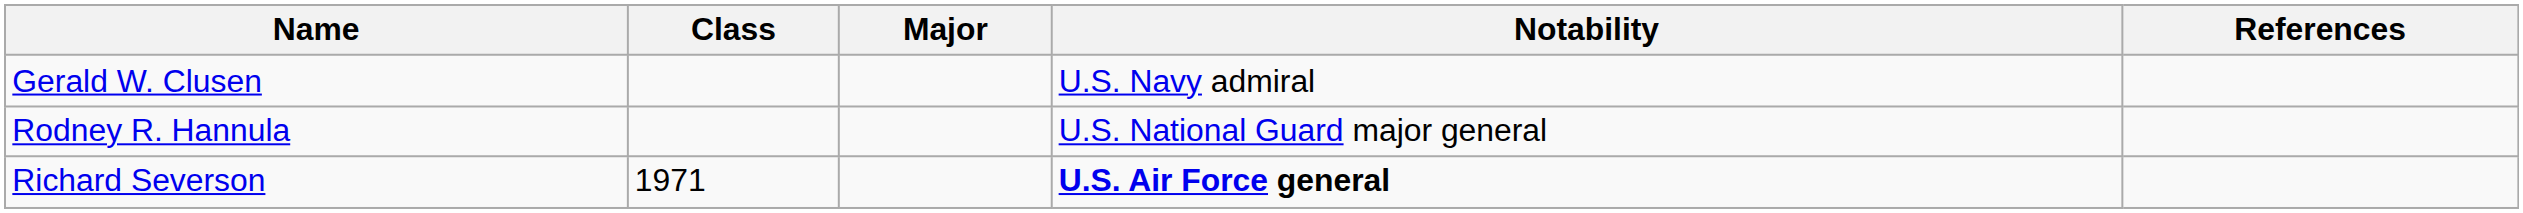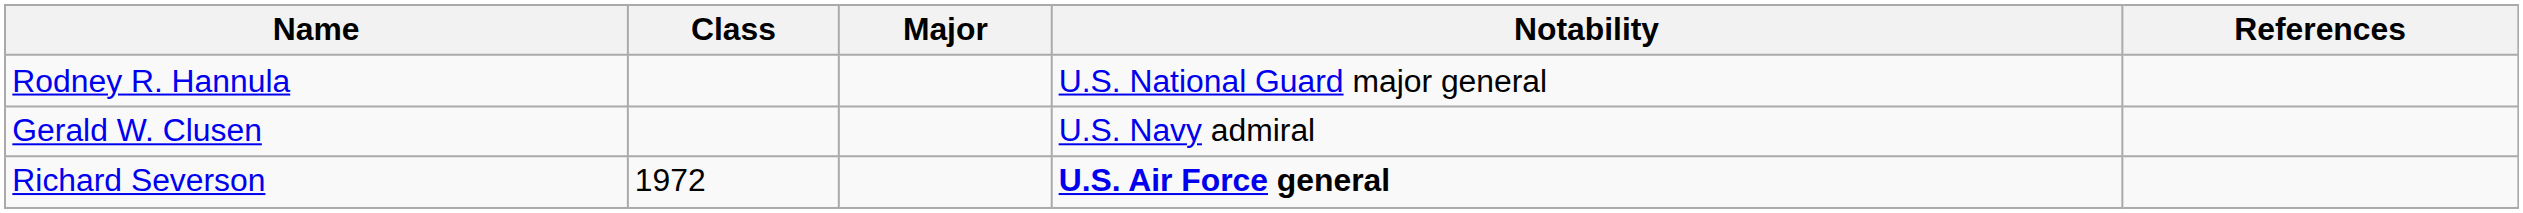 <table class="wikitable sortable" " style="width:100%;">
 <tr>
 <th>Name</th>
 <th>Class</th>
 <th>Major</th>
 <th>Notability</th>
 <th>References</th>
 </tr>
 <tr>
+<td><a href='#'>Rodney R. Hannula</a></td>
+<td></td>
+<td></td>
+<td><a href='#'>U.S. National Guard</a> major general</td>
+<td></td>
+</tr>
+<tr>
 <td><a href='#'>Gerald W. Clusen</a></td>
 <td></td>
 <td></td>
 <td><a href='#'>U.S. Navy</a> admiral</td>
 <td></td>
 </tr>
 <tr>
-<td><a href='#'>Rodney R. Hannula</a></td>
-<td></td>
-<td></td>
-<td><a href='#'>U.S. National Guard</a> major general</td>
-<td></td>
-</tr>
-<tr>
 <td><a href='#'>Richard Severson</a></td>
-<td>1971</td>
+<td>1972</td>
 <td></td>
 <td><strong><a href='#'>U.S. Air Force</a> general</strong></td>
 <td></td>
 </tr>
 </table>
